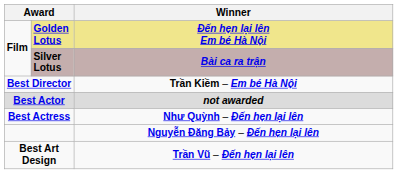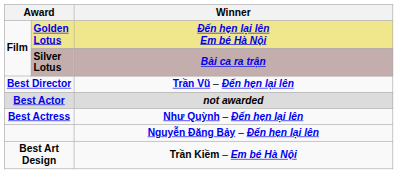 <table class=wikitable>
 <tr>
 <th width="12%" colspan="2">Award</th>
 <th width="76%">Winner</th>
 </tr>
 <tr>
 <td rowspan="2"><strong>Film</strong></td>
 <td style="background:#F0E68C"><strong><a href='#'>Golden Lotus</a></strong></td>
 <td style="background:#F0E68C" align=center><strong><em><a href='#'>Đến hẹn lại lên</a></em></strong><br><strong><em><a href='#'>Em bé Hà Nội</a></em></strong></td>
 </tr>
 <tr>
 <td style="background:#C4AEAD"><strong>Silver Lotus</strong></td>
 <td style="background:#C4AEAD" align=center><strong><em><a href='#'>Bài ca ra trận</a></em></strong></td>
 </tr>
 <tr>
 <td colspan="2" align=center><strong><a href='#'>Best Director</a></strong></td>
-<td align=center><strong>Trần Kiềm</strong> – <strong><em><a href='#'>Em bé Hà Nội</a></em></strong></td>
+<td align=center><strong><a href='#'>Trần Vũ</a></strong> – <strong><em><a href='#'>Đến hẹn lại lên</a></em></strong></td>
 </tr>
 <tr>
 <td colspan="2" align=center style="background:#DCDCDC"><strong><a href='#'>Best Actor</a></strong></td>
 <td align=center style="background:#DCDCDC"><strong><em>not awarded</em></strong></td>
 </tr>
 <tr>
 <td colspan="2" align=center><strong><a href='#'>Best Actress</a></strong></td>
 <td align=center><strong><a href='#'>Như Quỳnh</a></strong> – <strong><em><a href='#'>Đến hẹn lại lên</a></em></strong></td>
 </tr>
 <tr>
 <td colspan="2" align=center><strong></strong></td>
 <td align=center><strong><a href='#'>Nguyễn Đăng Bảy</a></strong> – <strong><em><a href='#'>Đến hẹn lại lên</a></em></strong></td>
 </tr>
 <tr>
 <td colspan="2" align=center><strong>Best Art Design</strong></td>
-<td align=center><strong><a href='#'>Trần Vũ</a></strong> – <strong><em><a href='#'>Đến hẹn lại lên</a></em></strong></td>
+<td align=center><strong>Trần Kiềm</strong> – <strong><em><a href='#'>Em bé Hà Nội</a></em></strong></td>
 </tr>
 </table>
